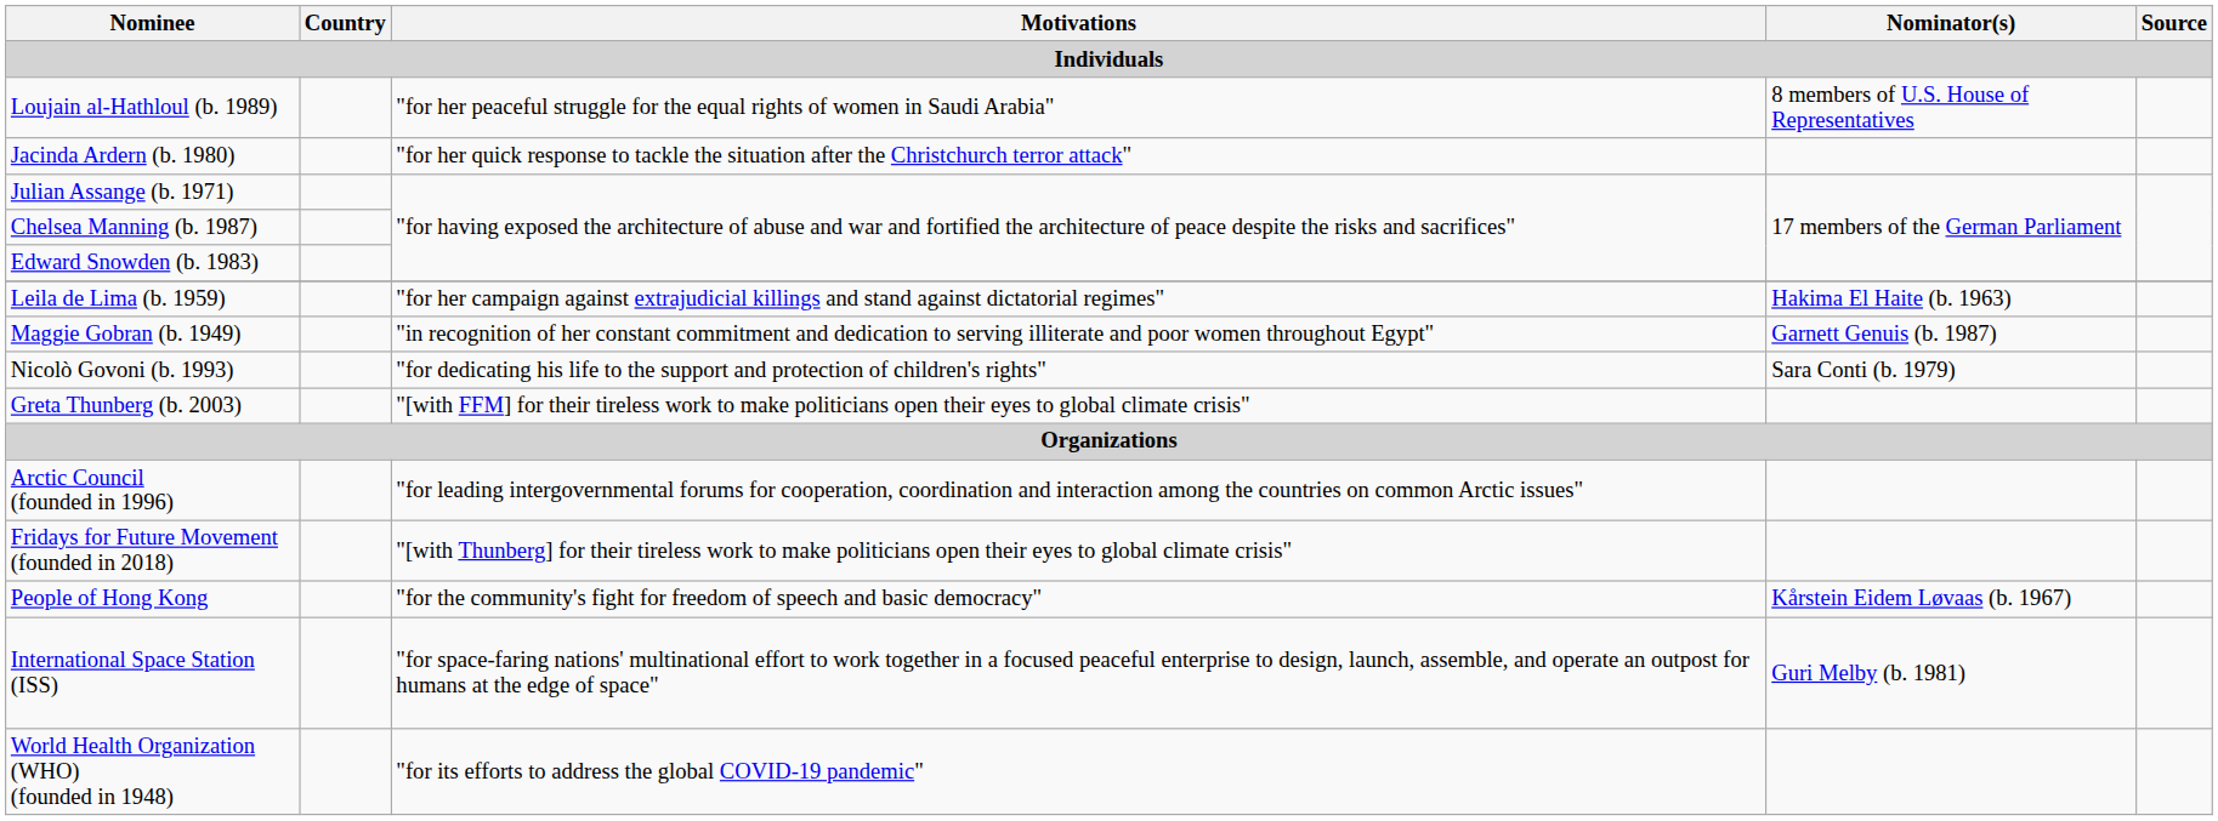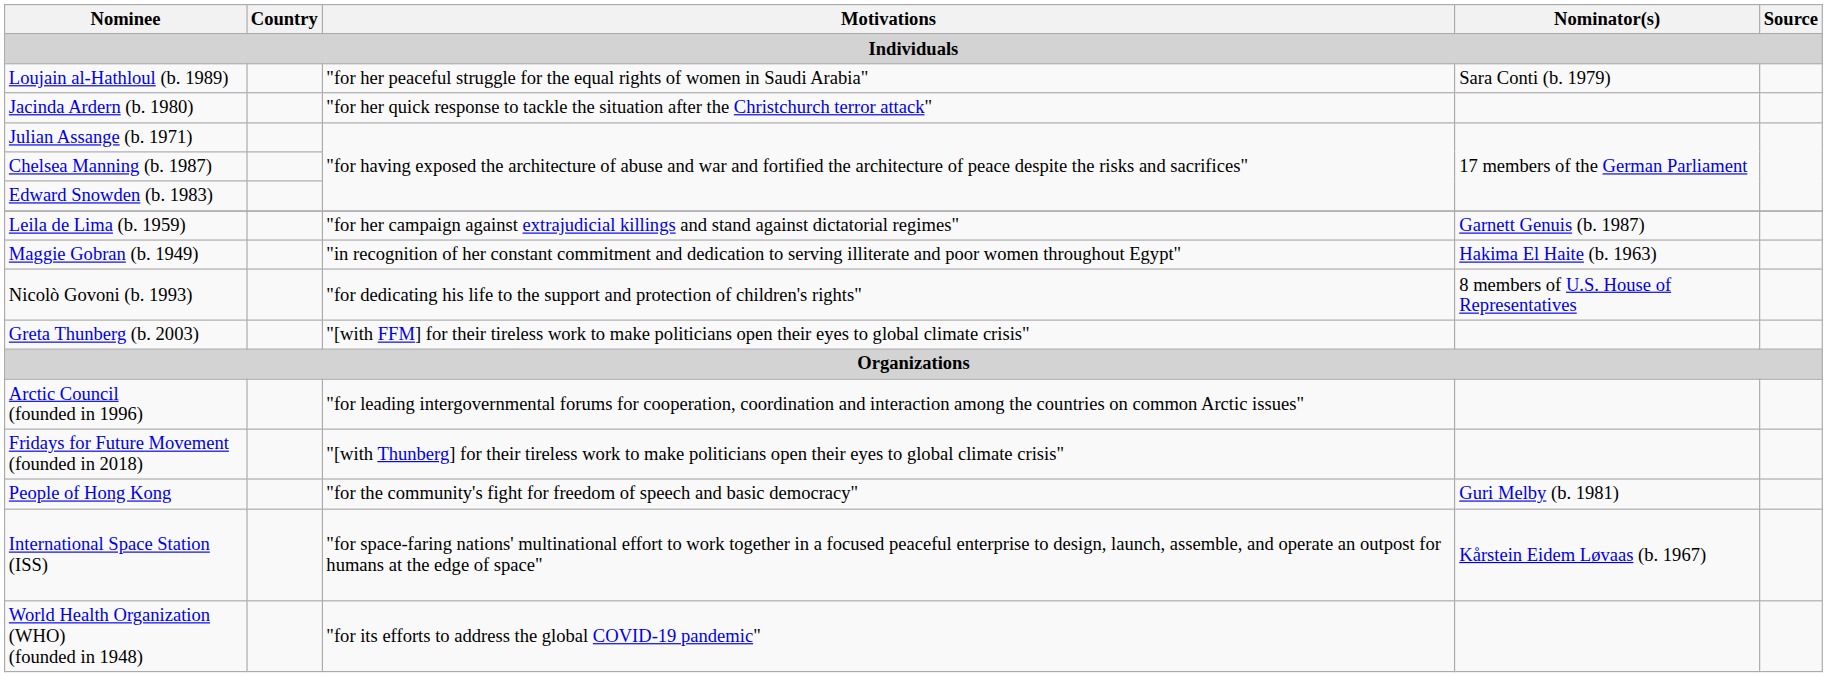 <table class="wikitable">
 <tr>
 <th>Nominee</th>
 <th>Country</th>
 <th>Motivations</th>
 <th>Nominator(s)</th>
 <th>Source</th>
 </tr>
 <tr>
 <td colspan=6 align=center style="background:lightgray;white-space:nowrap"><strong>Individuals</strong></td>
 </tr>
 <tr>
 <td><a href='#'>Loujain al-Hathloul</a> (b. 1989)</td>
 <td></td>
 <td>"for her peaceful struggle for the equal rights of women in Saudi Arabia"</td>
-<td>8 members of <a href='#'>U.S. House of Representatives</a></td>
+<td>Sara Conti (b. 1979)</td>
 <td></td>
 </tr>
 <tr>
 <td><a href='#'>Jacinda Ardern</a> (b. 1980)</td>
 <td></td>
 <td>"for her quick response to tackle the situation after the <a href='#'>Christchurch terror attack</a>"</td>
 <td></td>
 <td></td>
 </tr>
 <tr>
 <td><a href='#'>Julian Assange</a> (b. 1971)</td>
 <td></td>
 <td rowspan=3>"for having exposed the architecture of abuse and war and fortified the architecture of peace despite the risks and sacrifices"</td>
 <td rowspan=3>17 members of the <a href='#'>German Parliament</a></td>
 <td rowspan=3></td>
 </tr>
 <tr>
 <td><a href='#'>Chelsea Manning</a> (b. 1987)</td>
 <td></td>
 </tr>
 <tr>
 <td><a href='#'>Edward Snowden</a> (b. 1983)</td>
 <td></td>
 </tr>
 <tr>
 </tr>
 <tr>
 <td><a href='#'>Leila de Lima</a> (b. 1959)</td>
 <td></td>
 <td>"for her campaign against <a href='#'>extrajudicial killings</a> and stand against dictatorial regimes"</td>
-<td><a href='#'>Hakima El Haite</a> (b. 1963)</td>
+<td><a href='#'>Garnett Genuis</a> (b. 1987)</td>
 <td></td>
 </tr>
 <tr>
 <td><a href='#'>Maggie Gobran</a> (b. 1949)</td>
 <td></td>
 <td>"in recognition of her constant commitment and dedication to serving illiterate and poor women throughout Egypt"</td>
-<td><a href='#'>Garnett Genuis</a> (b. 1987)</td>
+<td><a href='#'>Hakima El Haite</a> (b. 1963)</td>
 <td></td>
 </tr>
 <tr>
 <td>Nicolò Govoni (b. 1993)</td>
 <td></td>
 <td>"for dedicating his life to the support and protection of children's rights"</td>
-<td>Sara Conti (b. 1979)</td>
+<td>8 members of <a href='#'>U.S. House of Representatives</a></td>
 <td></td>
 </tr>
 <tr>
 <td><a href='#'>Greta Thunberg</a> (b. 2003)</td>
 <td></td>
 <td>"[with <a href='#'>FFM</a>] for their tireless work to make politicians open their eyes to global climate crisis"</td>
 <td></td>
 <td></td>
 </tr>
 <tr>
 <td colspan=6 align=center style="background:lightgray;white-space:nowrap"><strong>Organizations</strong></td>
 </tr>
 <tr>
 <td><a href='#'>Arctic Council</a> <br>(founded in 1996)</td>
 <td></td>
 <td>"for leading intergovernmental forums for cooperation, coordination and interaction among the countries on common Arctic issues"</td>
 <td></td>
 <td></td>
 </tr>
 <tr>
 <td><a href='#'>Fridays for Future Movement</a> <br>(founded in 2018)</td>
 <td></td>
 <td>"[with <a href='#'>Thunberg</a>] for their tireless work to make politicians open their eyes to global climate crisis"</td>
 <td></td>
 <td></td>
 </tr>
 <tr>
 <td><a href='#'>People of Hong Kong</a></td>
 <td></td>
 <td>"for the community's fight for freedom of speech and basic democracy"</td>
-<td><a href='#'>Kårstein Eidem Løvaas</a> (b. 1967)</td>
+<td><a href='#'>Guri Melby</a> (b. 1981)</td>
 <td></td>
 </tr>
 <tr>
 <td><a href='#'>International Space Station</a> (ISS)</td>
 <td><br><br><br><br></td>
 <td>"for space-faring nations' multinational effort to work together in a focused peaceful enterprise to design, launch, assemble, and operate an outpost for humans at the edge of space"</td>
-<td><a href='#'>Guri Melby</a> (b. 1981)</td>
+<td><a href='#'>Kårstein Eidem Løvaas</a> (b. 1967)</td>
 <td></td>
 </tr>
 <tr>
 <td><a href='#'>World Health Organization</a> (WHO) <br>(founded in 1948)</td>
 <td></td>
 <td>"for its efforts to address the global <a href='#'>COVID-19 pandemic</a>"</td>
 <td></td>
 <td></td>
 </tr>
 </table>
